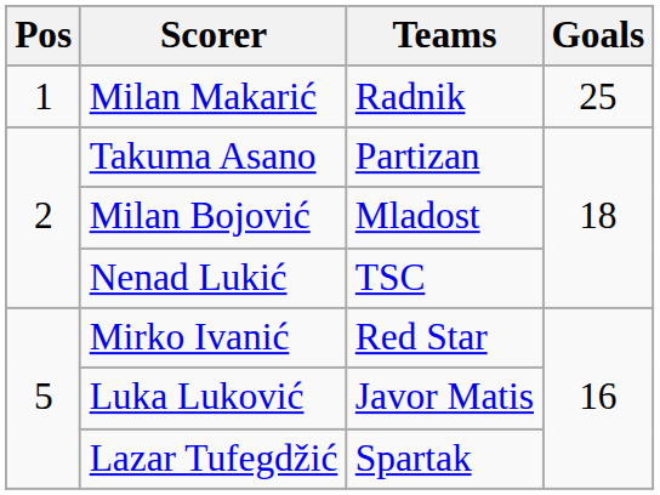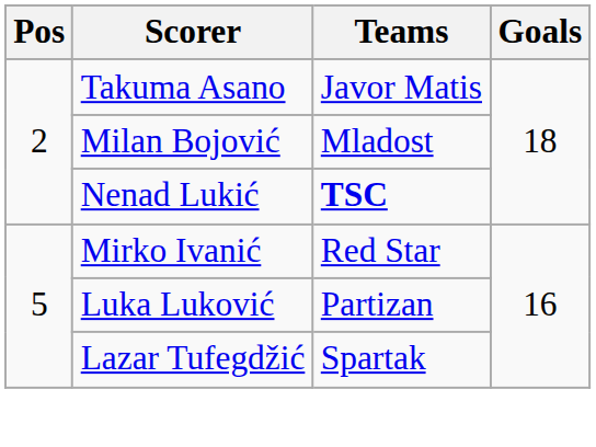 <table class="wikitable">
 <tr>
 <th>Pos</th>
 <th>Scorer</th>
 <th>Teams</th>
 <th align=center>Goals</th>
 </tr>
 <tr>
-<td style="text-align:center">1</td>
-<td> <a href='#'>Milan Makarić</a></td>
-<td><a href='#'>Radnik</a></td>
-<td style="text-align:center">25</td>
-</tr>
-<tr>
 <td style="text-align:center" rowspan=3>2</td>
 <td> <a href='#'>Takuma Asano</a></td>
-<td><a href='#'>Partizan</a></td>
+<td><a href='#'>Javor Matis</a></td>
 <td style="text-align:center" rowspan=3>18</td>
 </tr>
 <tr>
 <td> <a href='#'>Milan Bojović</a></td>
 <td><a href='#'>Mladost</a></td>
 </tr>
 <tr>
 <td> <a href='#'>Nenad Lukić</a></td>
-<td><a href='#'>TSC</a></td>
+<td><strong><a href='#'>TSC</a></strong></td>
 </tr>
 <tr>
 <td style="text-align:center" rowspan=3>5</td>
 <td> <a href='#'>Mirko Ivanić</a></td>
 <td><a href='#'>Red Star</a></td>
 <td style="text-align:center" rowspan=3>16</td>
 </tr>
 <tr>
 <td> <a href='#'>Luka Luković</a></td>
-<td><a href='#'>Javor Matis</a></td>
+<td><a href='#'>Partizan</a></td>
 </tr>
 <tr>
 <td> <a href='#'>Lazar Tufegdžić</a></td>
 <td><a href='#'>Spartak</a></td>
 </tr>
 </table>
